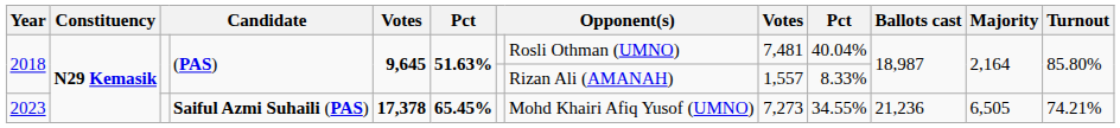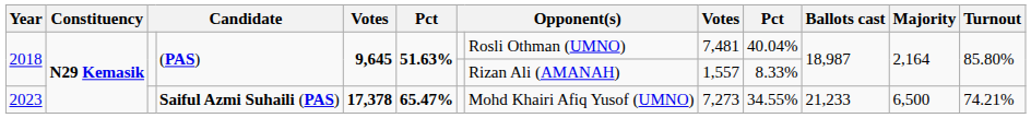 <table class="wikitable" style="margin:0.5em ; font-size:95%">
 <tr>
 <th>Year</th>
 <th>Constituency</th>
 <th colspan=2>Candidate</th>
 <th>Votes</th>
 <th>Pct</th>
 <th colspan=2>Opponent(s)</th>
 <th>Votes</th>
 <th>Pct</th>
 <th>Ballots cast</th>
 <th>Majority</th>
 <th>Turnout</th>
 </tr>
 <tr>
 <td rowspan=2><a href='#'>2018</a></td>
 <td rowspan=3><strong>N29 <a href='#'>Kemasik</a></strong></td>
 <td rowspan=2 ></td>
 <td rowspan=2> (<a href='#'><strong>PAS</strong></a>)</td>
 <td rowspan=2 align="right"><strong>9,645</strong></td>
 <td rowspan=2><strong>51.63%</strong></td>
 <td></td>
 <td>Rosli Othman (<a href='#'>UMNO</a>)</td>
 <td align="right">7,481</td>
 <td>40.04%</td>
 <td rowspan=2>18,987</td>
 <td rowspan=2>2,164</td>
 <td rowspan=2>85.80%</td>
 </tr>
 <tr>
 <td></td>
 <td>Rizan Ali (<a href='#'>AMANAH</a>)</td>
 <td align="right">1,557</td>
 <td align="right">8.33%</td>
 </tr>
 <tr>
 <td><a href='#'>2023</a></td>
 <td></td>
 <td><strong>Saiful Azmi Suhaili</strong> (<a href='#'><strong>PAS</strong></a>)</td>
 <td align="right"><strong>17,378</strong></td>
-<td><strong>65.45%</strong></td>
+<td><strong>65.47%</strong></td>
 <td></td>
 <td>Mohd Khairi Afiq Yusof (<a href='#'>UMNO</a>)</td>
 <td align="right">7,273</td>
 <td>34.55%</td>
-<td>21,236</td>
-<td>6,505</td>
+<td>21,233</td>
+<td>6,500</td>
 <td>74.21%</td>
 </tr>
 </table>
